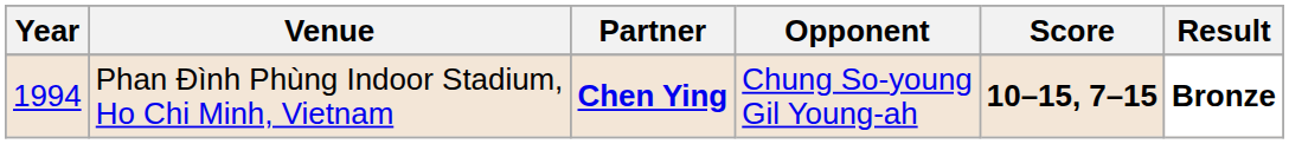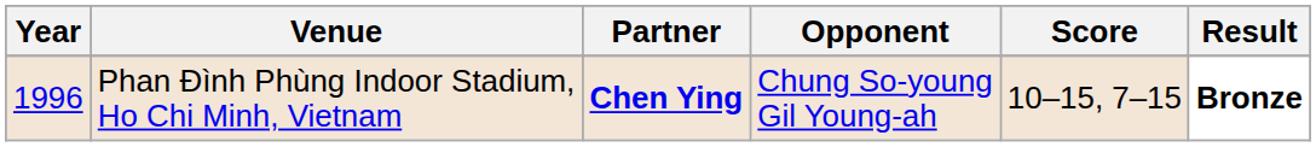 <table class="sortable wikitable" style="font-size: 90%;">
 <tr>
 <th>Year</th>
 <th>Venue</th>
 <th>Partner</th>
 <th>Opponent</th>
 <th>Score</th>
 <th>Result</th>
 </tr>
 <tr>
 </tr>
 <tr style="background:#F3E6D7">
-<td align="center"><a href='#'>1994</a></td>
+<td align="center"><a href='#'>1996</a></td>
 <td align="left">Phan Đình Phùng Indoor Stadium,<br><a href='#'>Ho Chi Minh, Vietnam</a></td>
 <td align="left"><strong> <a href='#'>Chen Ying</a></strong></td>
 <td align="left"> <a href='#'>Chung So-young</a> <br>  <a href='#'>Gil Young-ah</a></td>
-<td align="left"><strong>10–15, 7–15</strong></td>
+<td align="left">10–15, 7–15</td>
 <td style="text-align:left; background:white"> <strong>Bronze</strong></td>
 </tr>
 </table>
